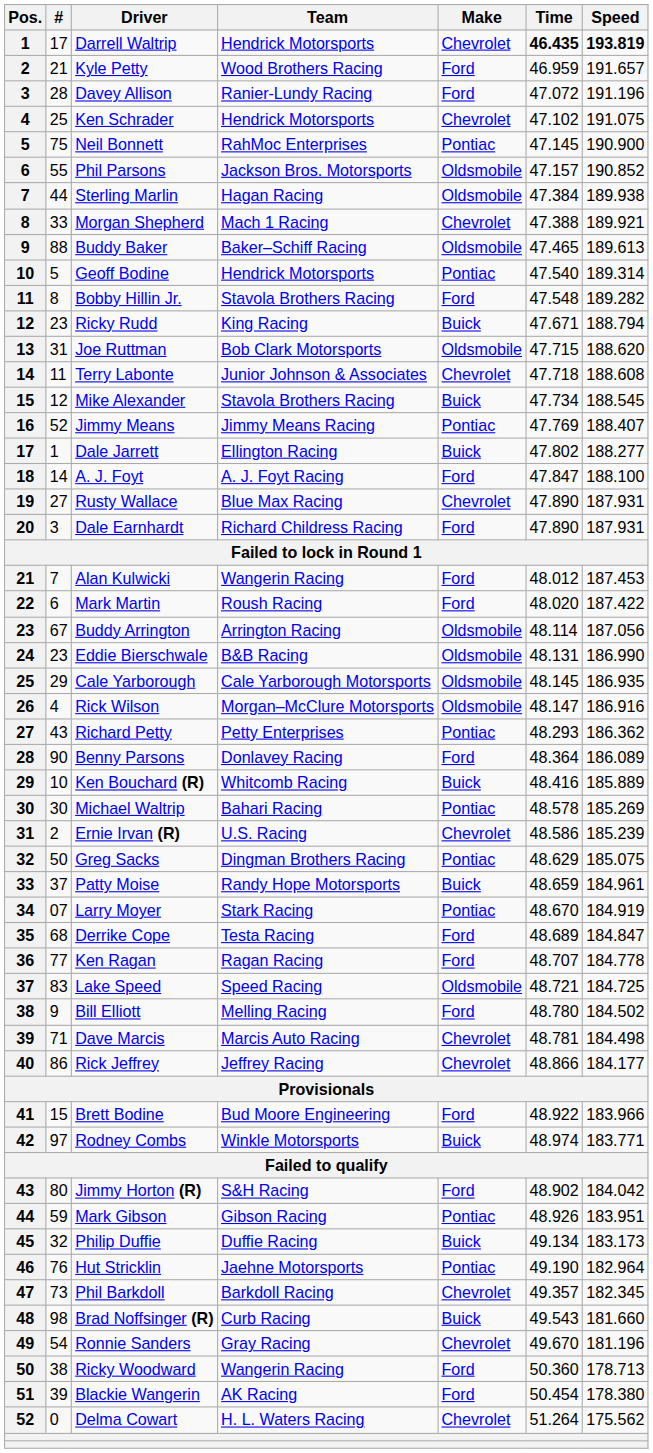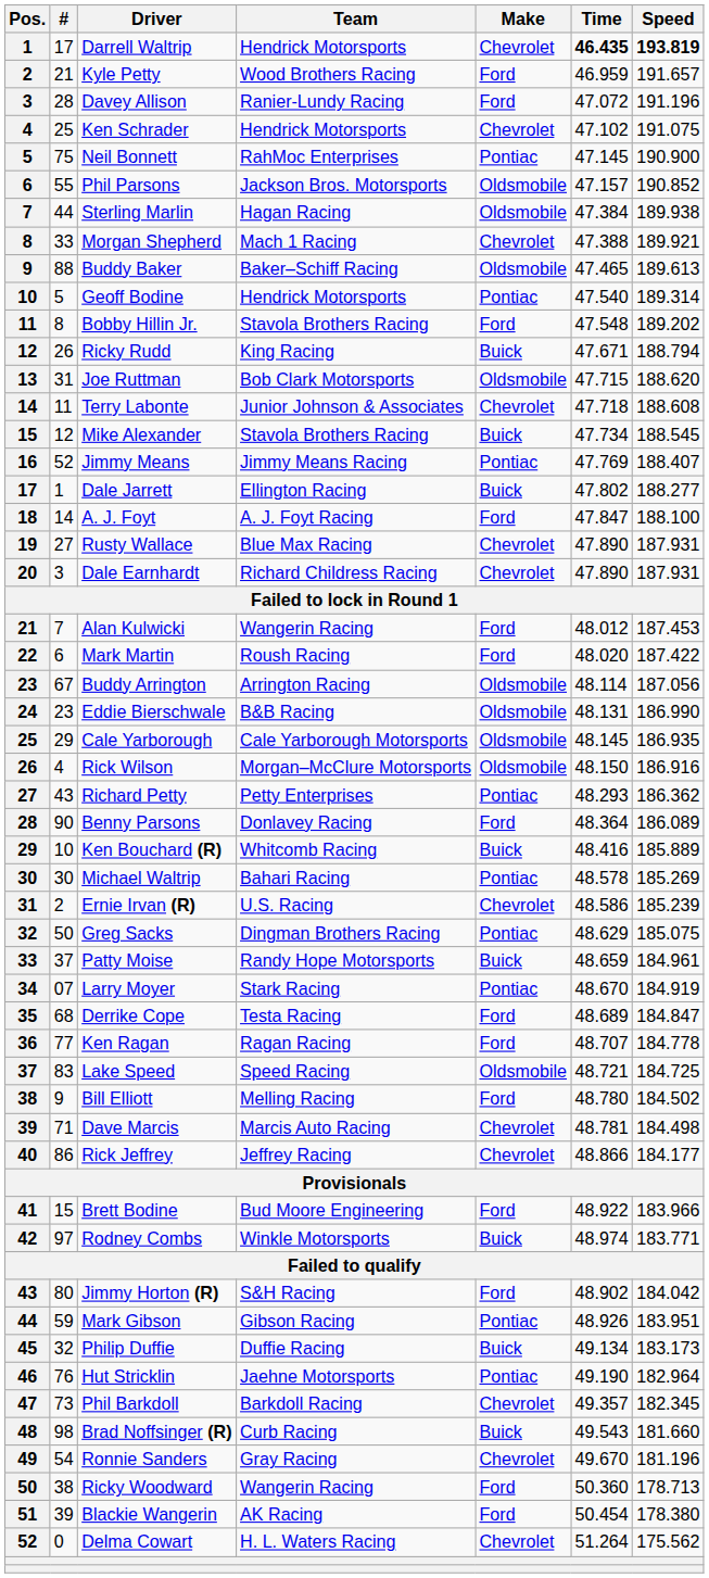 <table class="wikitable" style="font-size:95%">
 <tr>
 <th>Pos.</th>
 <th>#</th>
 <th>Driver</th>
 <th>Team</th>
 <th>Make</th>
 <th>Time</th>
 <th>Speed</th>
 </tr>
 <tr>
 <th>1</th>
 <td>17</td>
 <td><a href='#'>Darrell Waltrip</a></td>
 <td><a href='#'>Hendrick Motorsports</a></td>
 <td><a href='#'>Chevrolet</a></td>
 <td><strong>46.435</strong></td>
 <td><strong>193.819</strong></td>
 </tr>
 <tr>
 <th>2</th>
 <td>21</td>
 <td><a href='#'>Kyle Petty</a></td>
 <td><a href='#'>Wood Brothers Racing</a></td>
 <td><a href='#'>Ford</a></td>
 <td>46.959</td>
 <td>191.657</td>
 </tr>
 <tr>
 <th>3</th>
 <td>28</td>
 <td><a href='#'>Davey Allison</a></td>
 <td><a href='#'>Ranier-Lundy Racing</a></td>
 <td><a href='#'>Ford</a></td>
 <td>47.072</td>
 <td>191.196</td>
 </tr>
 <tr>
 <th>4</th>
 <td>25</td>
 <td><a href='#'>Ken Schrader</a></td>
 <td><a href='#'>Hendrick Motorsports</a></td>
 <td><a href='#'>Chevrolet</a></td>
 <td>47.102</td>
 <td>191.075</td>
 </tr>
 <tr>
 <th>5</th>
 <td>75</td>
 <td><a href='#'>Neil Bonnett</a></td>
 <td><a href='#'>RahMoc Enterprises</a></td>
 <td><a href='#'>Pontiac</a></td>
 <td>47.145</td>
 <td>190.900</td>
 </tr>
 <tr>
 <th>6</th>
 <td>55</td>
 <td><a href='#'>Phil Parsons</a></td>
 <td><a href='#'>Jackson Bros. Motorsports</a></td>
 <td><a href='#'>Oldsmobile</a></td>
 <td>47.157</td>
 <td>190.852</td>
 </tr>
 <tr>
 <th>7</th>
 <td>44</td>
 <td><a href='#'>Sterling Marlin</a></td>
 <td><a href='#'>Hagan Racing</a></td>
 <td><a href='#'>Oldsmobile</a></td>
 <td>47.384</td>
 <td>189.938</td>
 </tr>
 <tr>
 <th>8</th>
 <td>33</td>
 <td><a href='#'>Morgan Shepherd</a></td>
 <td><a href='#'>Mach 1 Racing</a></td>
 <td><a href='#'>Chevrolet</a></td>
 <td>47.388</td>
 <td>189.921</td>
 </tr>
 <tr>
 <th>9</th>
 <td>88</td>
 <td><a href='#'>Buddy Baker</a></td>
 <td><a href='#'>Baker–Schiff Racing</a></td>
 <td><a href='#'>Oldsmobile</a></td>
 <td>47.465</td>
 <td>189.613</td>
 </tr>
 <tr>
 <th>10</th>
 <td>5</td>
 <td><a href='#'>Geoff Bodine</a></td>
 <td><a href='#'>Hendrick Motorsports</a></td>
 <td><a href='#'>Pontiac</a></td>
 <td>47.540</td>
 <td>189.314</td>
 </tr>
 <tr>
 <th>11</th>
 <td>8</td>
 <td><a href='#'>Bobby Hillin Jr.</a></td>
 <td><a href='#'>Stavola Brothers Racing</a></td>
 <td><a href='#'>Ford</a></td>
 <td>47.548</td>
-<td>189.282</td>
+<td>189.202</td>
 </tr>
 <tr>
 <th>12</th>
-<td>23</td>
+<td>26</td>
 <td><a href='#'>Ricky Rudd</a></td>
 <td><a href='#'>King Racing</a></td>
 <td><a href='#'>Buick</a></td>
 <td>47.671</td>
 <td>188.794</td>
 </tr>
 <tr>
 <th>13</th>
 <td>31</td>
 <td><a href='#'>Joe Ruttman</a></td>
 <td><a href='#'>Bob Clark Motorsports</a></td>
 <td><a href='#'>Oldsmobile</a></td>
 <td>47.715</td>
 <td>188.620</td>
 </tr>
 <tr>
 <th>14</th>
 <td>11</td>
 <td><a href='#'>Terry Labonte</a></td>
 <td><a href='#'>Junior Johnson & Associates</a></td>
 <td><a href='#'>Chevrolet</a></td>
 <td>47.718</td>
 <td>188.608</td>
 </tr>
 <tr>
 <th>15</th>
 <td>12</td>
 <td><a href='#'>Mike Alexander</a></td>
 <td><a href='#'>Stavola Brothers Racing</a></td>
 <td><a href='#'>Buick</a></td>
 <td>47.734</td>
 <td>188.545</td>
 </tr>
 <tr>
 <th>16</th>
 <td>52</td>
 <td><a href='#'>Jimmy Means</a></td>
 <td><a href='#'>Jimmy Means Racing</a></td>
 <td><a href='#'>Pontiac</a></td>
 <td>47.769</td>
 <td>188.407</td>
 </tr>
 <tr>
 <th>17</th>
 <td>1</td>
 <td><a href='#'>Dale Jarrett</a></td>
 <td><a href='#'>Ellington Racing</a></td>
 <td><a href='#'>Buick</a></td>
 <td>47.802</td>
 <td>188.277</td>
 </tr>
 <tr>
 <th>18</th>
 <td>14</td>
 <td><a href='#'>A. J. Foyt</a></td>
 <td><a href='#'>A. J. Foyt Racing</a></td>
 <td><a href='#'>Ford</a></td>
 <td>47.847</td>
 <td>188.100</td>
 </tr>
 <tr>
 <th>19</th>
 <td>27</td>
 <td><a href='#'>Rusty Wallace</a></td>
 <td><a href='#'>Blue Max Racing</a></td>
 <td><a href='#'>Chevrolet</a></td>
 <td>47.890</td>
 <td>187.931</td>
 </tr>
 <tr>
 <th>20</th>
 <td>3</td>
 <td><a href='#'>Dale Earnhardt</a></td>
 <td><a href='#'>Richard Childress Racing</a></td>
-<td><a href='#'>Ford</a></td>
+<td><a href='#'>Chevrolet</a></td>
 <td>47.890</td>
 <td>187.931</td>
 </tr>
 <tr>
 <th colspan="7">Failed to lock in Round 1</th>
 </tr>
 <tr>
 <th>21</th>
 <td>7</td>
 <td><a href='#'>Alan Kulwicki</a></td>
 <td><a href='#'>Wangerin Racing</a></td>
 <td><a href='#'>Ford</a></td>
 <td>48.012</td>
 <td>187.453</td>
 </tr>
 <tr>
 <th>22</th>
 <td>6</td>
 <td><a href='#'>Mark Martin</a></td>
 <td><a href='#'>Roush Racing</a></td>
 <td><a href='#'>Ford</a></td>
 <td>48.020</td>
 <td>187.422</td>
 </tr>
 <tr>
 <th>23</th>
 <td>67</td>
 <td><a href='#'>Buddy Arrington</a></td>
 <td><a href='#'>Arrington Racing</a></td>
 <td><a href='#'>Oldsmobile</a></td>
 <td>48.114</td>
 <td>187.056</td>
 </tr>
 <tr>
 <th>24</th>
 <td>23</td>
 <td><a href='#'>Eddie Bierschwale</a></td>
 <td><a href='#'>B&B Racing</a></td>
 <td><a href='#'>Oldsmobile</a></td>
 <td>48.131</td>
 <td>186.990</td>
 </tr>
 <tr>
 <th>25</th>
 <td>29</td>
 <td><a href='#'>Cale Yarborough</a></td>
 <td><a href='#'>Cale Yarborough Motorsports</a></td>
 <td><a href='#'>Oldsmobile</a></td>
 <td>48.145</td>
 <td>186.935</td>
 </tr>
 <tr>
 <th>26</th>
 <td>4</td>
 <td><a href='#'>Rick Wilson</a></td>
 <td><a href='#'>Morgan–McClure Motorsports</a></td>
 <td><a href='#'>Oldsmobile</a></td>
-<td>48.147</td>
+<td>48.150</td>
 <td>186.916</td>
 </tr>
 <tr>
 <th>27</th>
 <td>43</td>
 <td><a href='#'>Richard Petty</a></td>
 <td><a href='#'>Petty Enterprises</a></td>
 <td><a href='#'>Pontiac</a></td>
 <td>48.293</td>
 <td>186.362</td>
 </tr>
 <tr>
 <th>28</th>
 <td>90</td>
 <td><a href='#'>Benny Parsons</a></td>
 <td><a href='#'>Donlavey Racing</a></td>
 <td><a href='#'>Ford</a></td>
 <td>48.364</td>
 <td>186.089</td>
 </tr>
 <tr>
 <th>29</th>
 <td>10</td>
 <td><a href='#'>Ken Bouchard</a> <strong>(R)</strong></td>
 <td><a href='#'>Whitcomb Racing</a></td>
 <td><a href='#'>Buick</a></td>
 <td>48.416</td>
 <td>185.889</td>
 </tr>
 <tr>
 <th>30</th>
 <td>30</td>
 <td><a href='#'>Michael Waltrip</a></td>
 <td><a href='#'>Bahari Racing</a></td>
 <td><a href='#'>Pontiac</a></td>
 <td>48.578</td>
 <td>185.269</td>
 </tr>
 <tr>
 <th>31</th>
 <td>2</td>
 <td><a href='#'>Ernie Irvan</a> <strong>(R)</strong></td>
 <td><a href='#'>U.S. Racing</a></td>
 <td><a href='#'>Chevrolet</a></td>
 <td>48.586</td>
 <td>185.239</td>
 </tr>
 <tr>
 <th>32</th>
 <td>50</td>
 <td><a href='#'>Greg Sacks</a></td>
 <td><a href='#'>Dingman Brothers Racing</a></td>
 <td><a href='#'>Pontiac</a></td>
 <td>48.629</td>
 <td>185.075</td>
 </tr>
 <tr>
 <th>33</th>
 <td>37</td>
 <td><a href='#'>Patty Moise</a></td>
 <td><a href='#'>Randy Hope Motorsports</a></td>
 <td><a href='#'>Buick</a></td>
 <td>48.659</td>
 <td>184.961</td>
 </tr>
 <tr>
 <th>34</th>
 <td>07</td>
 <td><a href='#'>Larry Moyer</a></td>
 <td><a href='#'>Stark Racing</a></td>
 <td><a href='#'>Pontiac</a></td>
 <td>48.670</td>
 <td>184.919</td>
 </tr>
 <tr>
 <th>35</th>
 <td>68</td>
 <td><a href='#'>Derrike Cope</a></td>
 <td><a href='#'>Testa Racing</a></td>
 <td><a href='#'>Ford</a></td>
 <td>48.689</td>
 <td>184.847</td>
 </tr>
 <tr>
 <th>36</th>
 <td>77</td>
 <td><a href='#'>Ken Ragan</a></td>
 <td><a href='#'>Ragan Racing</a></td>
 <td><a href='#'>Ford</a></td>
 <td>48.707</td>
 <td>184.778</td>
 </tr>
 <tr>
 <th>37</th>
 <td>83</td>
 <td><a href='#'>Lake Speed</a></td>
 <td><a href='#'>Speed Racing</a></td>
 <td><a href='#'>Oldsmobile</a></td>
 <td>48.721</td>
 <td>184.725</td>
 </tr>
 <tr>
 <th>38</th>
 <td>9</td>
 <td><a href='#'>Bill Elliott</a></td>
 <td><a href='#'>Melling Racing</a></td>
 <td><a href='#'>Ford</a></td>
 <td>48.780</td>
 <td>184.502</td>
 </tr>
 <tr>
 <th>39</th>
 <td>71</td>
 <td><a href='#'>Dave Marcis</a></td>
 <td><a href='#'>Marcis Auto Racing</a></td>
 <td><a href='#'>Chevrolet</a></td>
 <td>48.781</td>
 <td>184.498</td>
 </tr>
 <tr>
 <th>40</th>
 <td>86</td>
 <td><a href='#'>Rick Jeffrey</a></td>
 <td><a href='#'>Jeffrey Racing</a></td>
 <td><a href='#'>Chevrolet</a></td>
 <td>48.866</td>
 <td>184.177</td>
 </tr>
 <tr>
 <th colspan="7">Provisionals</th>
 </tr>
 <tr>
 <th>41</th>
 <td>15</td>
 <td><a href='#'>Brett Bodine</a></td>
 <td><a href='#'>Bud Moore Engineering</a></td>
 <td><a href='#'>Ford</a></td>
 <td>48.922</td>
 <td>183.966</td>
 </tr>
 <tr>
 <th>42</th>
 <td>97</td>
 <td><a href='#'>Rodney Combs</a></td>
 <td><a href='#'>Winkle Motorsports</a></td>
 <td><a href='#'>Buick</a></td>
 <td>48.974</td>
 <td>183.771</td>
 </tr>
 <tr>
 <th colspan="7">Failed to qualify</th>
 </tr>
 <tr>
 <th>43</th>
 <td>80</td>
 <td><a href='#'>Jimmy Horton</a> <strong>(R)</strong></td>
 <td><a href='#'>S&H Racing</a></td>
 <td><a href='#'>Ford</a></td>
 <td>48.902</td>
 <td>184.042</td>
 </tr>
 <tr>
 <th>44</th>
 <td>59</td>
 <td><a href='#'>Mark Gibson</a></td>
 <td><a href='#'>Gibson Racing</a></td>
 <td><a href='#'>Pontiac</a></td>
 <td>48.926</td>
 <td>183.951</td>
 </tr>
 <tr>
 <th>45</th>
 <td>32</td>
 <td><a href='#'>Philip Duffie</a></td>
 <td><a href='#'>Duffie Racing</a></td>
 <td><a href='#'>Buick</a></td>
 <td>49.134</td>
 <td>183.173</td>
 </tr>
 <tr>
 <th>46</th>
 <td>76</td>
 <td><a href='#'>Hut Stricklin</a></td>
 <td><a href='#'>Jaehne Motorsports</a></td>
 <td><a href='#'>Pontiac</a></td>
 <td>49.190</td>
 <td>182.964</td>
 </tr>
 <tr>
 <th>47</th>
 <td>73</td>
 <td><a href='#'>Phil Barkdoll</a></td>
 <td><a href='#'>Barkdoll Racing</a></td>
 <td><a href='#'>Chevrolet</a></td>
 <td>49.357</td>
 <td>182.345</td>
 </tr>
 <tr>
 <th>48</th>
 <td>98</td>
 <td><a href='#'>Brad Noffsinger</a> <strong>(R)</strong></td>
 <td><a href='#'>Curb Racing</a></td>
 <td><a href='#'>Buick</a></td>
 <td>49.543</td>
 <td>181.660</td>
 </tr>
 <tr>
 <th>49</th>
 <td>54</td>
 <td><a href='#'>Ronnie Sanders</a></td>
 <td><a href='#'>Gray Racing</a></td>
 <td><a href='#'>Chevrolet</a></td>
 <td>49.670</td>
 <td>181.196</td>
 </tr>
 <tr>
 <th>50</th>
 <td>38</td>
 <td><a href='#'>Ricky Woodward</a></td>
 <td><a href='#'>Wangerin Racing</a></td>
 <td><a href='#'>Ford</a></td>
 <td>50.360</td>
 <td>178.713</td>
 </tr>
 <tr>
 <th>51</th>
 <td>39</td>
 <td><a href='#'>Blackie Wangerin</a></td>
 <td><a href='#'>AK Racing</a></td>
 <td><a href='#'>Ford</a></td>
 <td>50.454</td>
 <td>178.380</td>
 </tr>
 <tr>
 <th>52</th>
 <td>0</td>
 <td><a href='#'>Delma Cowart</a></td>
 <td><a href='#'>H. L. Waters Racing</a></td>
 <td><a href='#'>Chevrolet</a></td>
 <td>51.264</td>
 <td>175.562</td>
 </tr>
 <tr>
 <th colspan="7"></th>
 </tr>
 <tr>
 <th colspan="7"></th>
 </tr>
 </table>
